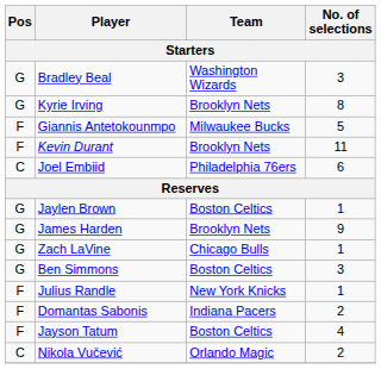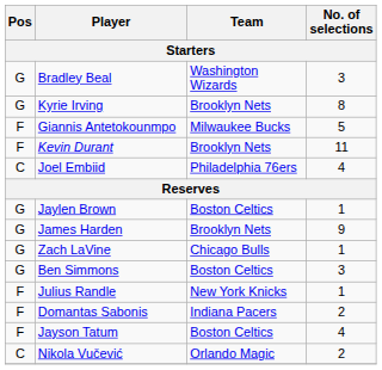 <table class="wikitable" style="text-align:center">
 <tr>
 <th scope="col" width="25px">Pos</th>
 <th scope="col" width="180px">Player</th>
 <th scope="col" width="140px">Team</th>
 <th scope="col" width="75px">No. of selections</th>
 </tr>
 <tr>
 <th scope="col" colspan="4">Starters</th>
 </tr>
 <tr>
 <td>G</td>
 <td style="text-align:left"><a href='#'>Bradley Beal</a></td>
 <td style="text-align:left"><a href='#'>Washington Wizards</a></td>
 <td>3</td>
 </tr>
 <tr>
 <td>G</td>
 <td style="text-align:left"><a href='#'>Kyrie Irving</a></td>
 <td style="text-align:left"><a href='#'>Brooklyn Nets</a></td>
 <td>8</td>
 </tr>
 <tr>
 <td>F</td>
 <td style="text-align:left"><a href='#'>Giannis Antetokounmpo</a></td>
 <td style="text-align:left"><a href='#'>Milwaukee Bucks</a></td>
 <td>5</td>
 </tr>
 <tr>
 <td>F</td>
 <td style="text-align:left"><em><a href='#'>Kevin Durant</a></em></td>
 <td style="text-align:left"><a href='#'>Brooklyn Nets</a></td>
 <td>11</td>
 </tr>
 <tr>
 <td>C</td>
 <td style="text-align:left"><a href='#'>Joel Embiid</a></td>
 <td style="text-align:left"><a href='#'>Philadelphia 76ers</a></td>
-<td>6</td>
+<td>4</td>
 </tr>
 <tr>
 <th scope="col" colspan="4">Reserves</th>
 </tr>
 <tr>
 <td>G</td>
 <td style="text-align:left"><a href='#'>Jaylen Brown</a></td>
 <td style="text-align:left"><a href='#'>Boston Celtics</a></td>
 <td>1</td>
 </tr>
 <tr>
 <td>G</td>
 <td style="text-align:left"><a href='#'>James Harden</a></td>
 <td style="text-align:left"><a href='#'>Brooklyn Nets</a></td>
 <td>9</td>
 </tr>
 <tr>
 <td>G</td>
 <td style="text-align:left"><a href='#'>Zach LaVine</a></td>
 <td style="text-align:left"><a href='#'>Chicago Bulls</a></td>
 <td>1</td>
 </tr>
 <tr>
 <td>G</td>
 <td style="text-align:left"><a href='#'>Ben Simmons</a></td>
 <td style="text-align:left"><a href='#'>Boston Celtics</a></td>
 <td>3</td>
 </tr>
 <tr>
 <td>F</td>
 <td style="text-align:left"><a href='#'>Julius Randle</a></td>
 <td style="text-align:left"><a href='#'>New York Knicks</a></td>
 <td>1</td>
 </tr>
 <tr>
 <td>F</td>
 <td style="text-align:left"><a href='#'>Domantas Sabonis</a></td>
 <td style="text-align:left"><a href='#'>Indiana Pacers</a></td>
 <td>2</td>
 </tr>
 <tr>
 <td>F</td>
 <td style="text-align:left"><a href='#'>Jayson Tatum</a></td>
 <td style="text-align:left"><a href='#'>Boston Celtics</a></td>
 <td>4</td>
 </tr>
 <tr>
 <td>C</td>
 <td style="text-align:left"><a href='#'>Nikola Vučević</a></td>
 <td style="text-align:left"><a href='#'>Orlando Magic</a></td>
 <td>2</td>
 </tr>
 <tr>
 </tr>
 </table>
